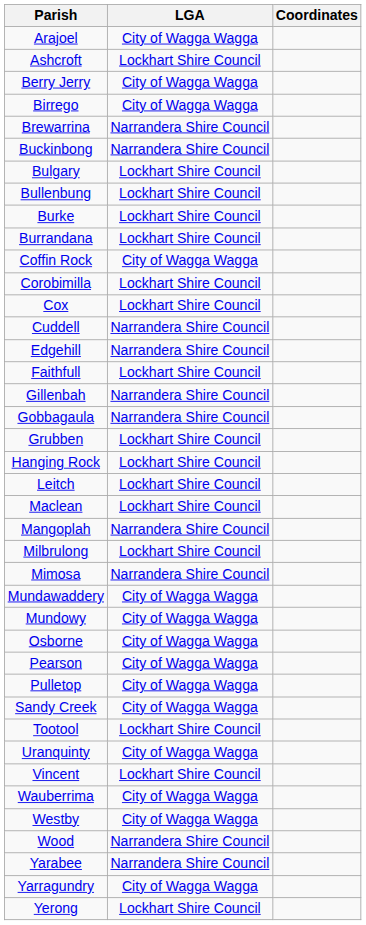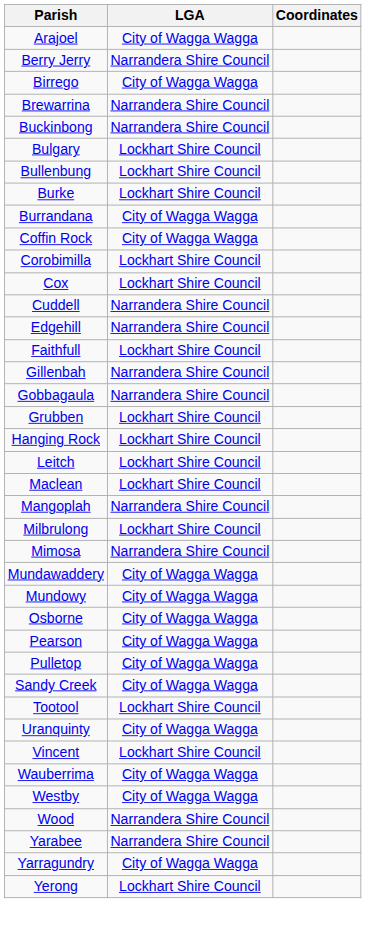 <table class="wikitable" style="text-align:center">
 <tr>
 <th>Parish</th>
 <th>LGA</th>
 <th>Coordinates</th>
 </tr>
 <tr>
 <td><a href='#'>Arajoel</a></td>
 <td><a href='#'>City of Wagga Wagga</a></td>
 <td></td>
 </tr>
 <tr>
-<td><a href='#'>Ashcroft</a></td>
-<td><a href='#'>Lockhart Shire Council</a></td>
-<td></td>
-</tr>
-<tr>
 <td><a href='#'>Berry Jerry</a></td>
-<td><a href='#'>City of Wagga Wagga</a></td>
+<td><a href='#'>Narrandera Shire Council</a></td>
 <td></td>
 </tr>
 <tr>
 <td><a href='#'>Birrego</a></td>
 <td><a href='#'>City of Wagga Wagga</a></td>
 <td></td>
 </tr>
 <tr>
 <td><a href='#'>Brewarrina</a></td>
 <td><a href='#'>Narrandera Shire Council</a></td>
 <td></td>
 </tr>
 <tr>
 <td><a href='#'>Buckinbong</a></td>
 <td><a href='#'>Narrandera Shire Council</a></td>
 <td></td>
 </tr>
 <tr>
 <td><a href='#'>Bulgary</a></td>
 <td><a href='#'>Lockhart Shire Council</a></td>
 <td></td>
 </tr>
 <tr>
 <td><a href='#'>Bullenbung</a></td>
 <td><a href='#'>Lockhart Shire Council</a></td>
 <td></td>
 </tr>
 <tr>
 <td><a href='#'>Burke</a></td>
 <td><a href='#'>Lockhart Shire Council</a></td>
 <td></td>
 </tr>
 <tr>
 <td><a href='#'>Burrandana</a></td>
-<td><a href='#'>Lockhart Shire Council</a></td>
+<td><a href='#'>City of Wagga Wagga</a></td>
 <td></td>
 </tr>
 <tr>
 <td><a href='#'>Coffin Rock</a></td>
 <td><a href='#'>City of Wagga Wagga</a></td>
 <td></td>
 </tr>
 <tr>
 <td><a href='#'>Corobimilla</a></td>
 <td><a href='#'>Lockhart Shire Council</a></td>
 <td></td>
 </tr>
 <tr>
 <td><a href='#'>Cox</a></td>
 <td><a href='#'>Lockhart Shire Council</a></td>
 <td></td>
 </tr>
 <tr>
 <td><a href='#'>Cuddell</a></td>
 <td><a href='#'>Narrandera Shire Council</a></td>
 <td></td>
 </tr>
 <tr>
 <td><a href='#'>Edgehill</a></td>
 <td><a href='#'>Narrandera Shire Council</a></td>
 <td></td>
 </tr>
 <tr>
 <td><a href='#'>Faithfull</a></td>
 <td><a href='#'>Lockhart Shire Council</a></td>
 <td></td>
 </tr>
 <tr>
 <td><a href='#'>Gillenbah</a></td>
 <td><a href='#'>Narrandera Shire Council</a></td>
 <td></td>
 </tr>
 <tr>
 <td><a href='#'>Gobbagaula</a></td>
 <td><a href='#'>Narrandera Shire Council</a></td>
 <td></td>
 </tr>
 <tr>
 <td><a href='#'>Grubben</a></td>
 <td><a href='#'>Lockhart Shire Council</a></td>
 <td></td>
 </tr>
 <tr>
 <td><a href='#'>Hanging Rock</a></td>
 <td><a href='#'>Lockhart Shire Council</a></td>
 <td></td>
 </tr>
 <tr>
 <td><a href='#'>Leitch</a></td>
 <td><a href='#'>Lockhart Shire Council</a></td>
 <td></td>
 </tr>
 <tr>
 <td><a href='#'>Maclean</a></td>
 <td><a href='#'>Lockhart Shire Council</a></td>
 <td></td>
 </tr>
 <tr>
 <td><a href='#'>Mangoplah</a></td>
 <td><a href='#'>Narrandera Shire Council</a></td>
 <td></td>
 </tr>
 <tr>
 <td><a href='#'>Milbrulong</a></td>
 <td><a href='#'>Lockhart Shire Council</a></td>
 <td></td>
 </tr>
 <tr>
 <td><a href='#'>Mimosa</a></td>
 <td><a href='#'>Narrandera Shire Council</a></td>
 <td></td>
 </tr>
 <tr>
 <td><a href='#'>Mundawaddery</a></td>
 <td><a href='#'>City of Wagga Wagga</a></td>
 <td></td>
 </tr>
 <tr>
 <td><a href='#'>Mundowy</a></td>
 <td><a href='#'>City of Wagga Wagga</a></td>
 <td></td>
 </tr>
 <tr>
 <td><a href='#'>Osborne</a></td>
 <td><a href='#'>City of Wagga Wagga</a></td>
 <td></td>
 </tr>
 <tr>
 <td><a href='#'>Pearson</a></td>
 <td><a href='#'>City of Wagga Wagga</a></td>
 <td></td>
 </tr>
 <tr>
 <td><a href='#'>Pulletop</a></td>
 <td><a href='#'>City of Wagga Wagga</a></td>
 <td></td>
 </tr>
 <tr>
 <td><a href='#'>Sandy Creek</a></td>
 <td><a href='#'>City of Wagga Wagga</a></td>
 <td></td>
 </tr>
 <tr>
 <td><a href='#'>Tootool</a></td>
 <td><a href='#'>Lockhart Shire Council</a></td>
 <td></td>
 </tr>
 <tr>
 <td><a href='#'>Uranquinty</a></td>
 <td><a href='#'>City of Wagga Wagga</a></td>
 <td></td>
 </tr>
 <tr>
 <td><a href='#'>Vincent</a></td>
 <td><a href='#'>Lockhart Shire Council</a></td>
 <td></td>
 </tr>
 <tr>
 <td><a href='#'>Wauberrima</a></td>
 <td><a href='#'>City of Wagga Wagga</a></td>
 <td></td>
 </tr>
 <tr>
 <td><a href='#'>Westby</a></td>
 <td><a href='#'>City of Wagga Wagga</a></td>
 <td></td>
 </tr>
 <tr>
 <td><a href='#'>Wood</a></td>
 <td><a href='#'>Narrandera Shire Council</a></td>
 <td></td>
 </tr>
 <tr>
 <td><a href='#'>Yarabee</a></td>
 <td><a href='#'>Narrandera Shire Council</a></td>
 <td></td>
 </tr>
 <tr>
 <td><a href='#'>Yarragundry</a></td>
 <td><a href='#'>City of Wagga Wagga</a></td>
 <td></td>
 </tr>
 <tr>
 <td><a href='#'>Yerong</a></td>
 <td><a href='#'>Lockhart Shire Council</a></td>
 <td></td>
 </tr>
 </table>
